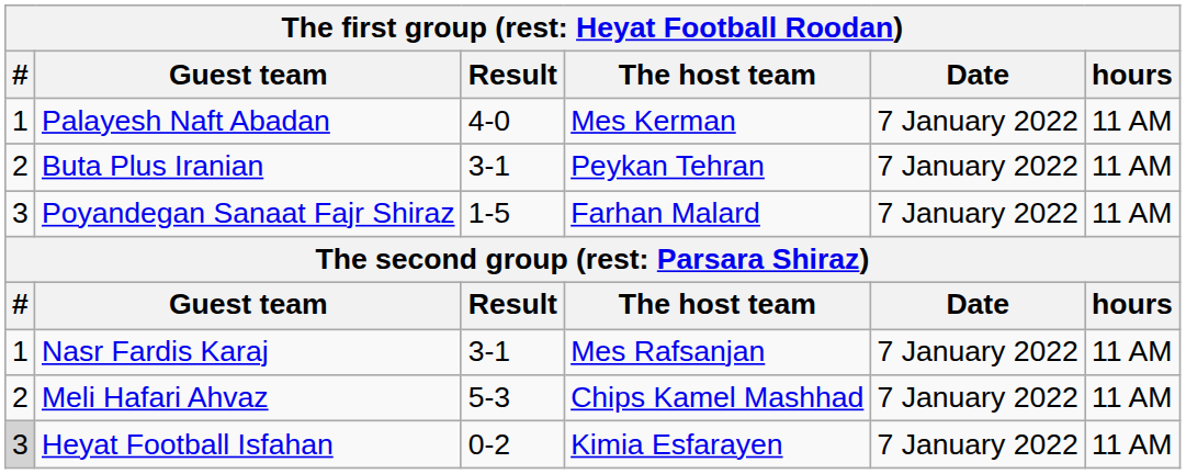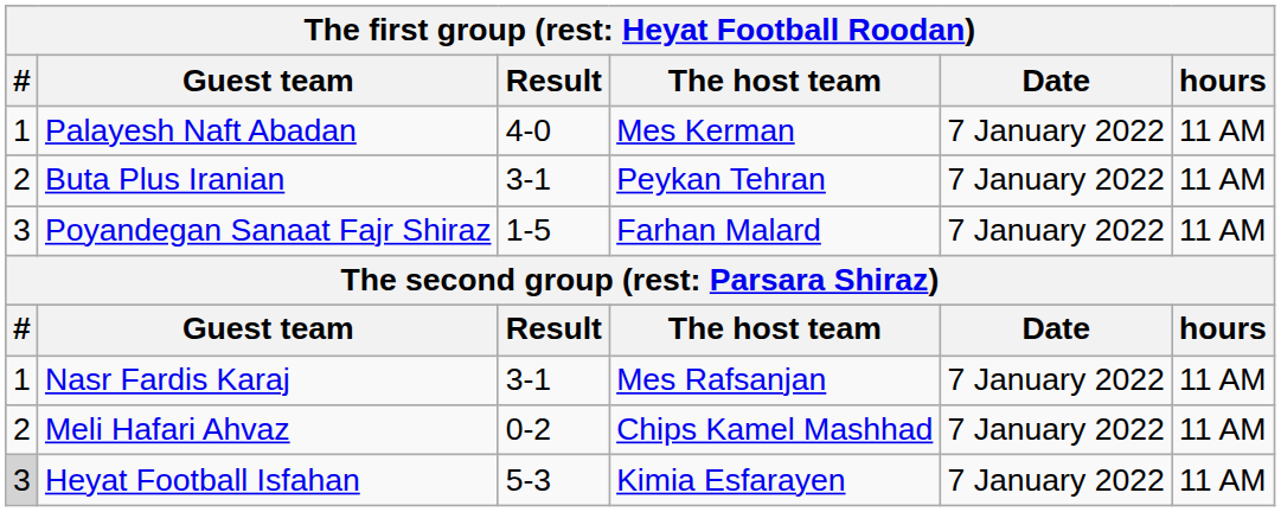 <table class="wikitable">
 <tr>
 <th colspan="6">The first group (rest: <a href='#'>Heyat Football Roodan</a>) </th>
 </tr>
 <tr>
 <th>#</th>
 <th>Guest team</th>
 <th>Result</th>
 <th>The host team</th>
 <th>Date</th>
 <th>hours</th>
 </tr>
 <tr>
 <td>1</td>
 <td><a href='#'>Palayesh Naft Abadan</a></td>
 <td>4-0</td>
 <td><a href='#'>Mes Kerman</a></td>
 <td>7 January 2022</td>
 <td>11 AM</td>
 </tr>
 <tr>
 <td>2</td>
 <td><a href='#'>Buta Plus Iranian</a></td>
 <td>3-1</td>
 <td><a href='#'>Peykan Tehran</a></td>
 <td>7 January 2022</td>
 <td>11 AM</td>
 </tr>
 <tr>
 <td>3</td>
 <td><a href='#'>Poyandegan Sanaat Fajr Shiraz</a></td>
 <td>1-5</td>
 <td><a href='#'>Farhan Malard</a></td>
 <td>7 January 2022</td>
 <td>11 AM</td>
 </tr>
 <tr>
 <th colspan="6">The second group (rest: <a href='#'>Parsara Shiraz</a>) </th>
 </tr>
 <tr>
 <th>#</th>
 <th>Guest team</th>
 <th>Result</th>
 <th>The host team</th>
 <th>Date</th>
 <th>hours</th>
 </tr>
 <tr>
 <td>1</td>
 <td><a href='#'>Nasr Fardis Karaj</a></td>
 <td>3-1</td>
 <td><a href='#'>Mes Rafsanjan</a></td>
 <td>7 January 2022</td>
 <td>11 AM</td>
 </tr>
 <tr>
 <td>2</td>
 <td><a href='#'>Meli Hafari Ahvaz</a></td>
-<td>5-3</td>
+<td>0-2</td>
 <td><a href='#'>Chips Kamel Mashhad</a></td>
 <td>7 January 2022</td>
 <td>11 AM</td>
 </tr>
 <tr>
 <td style="background: lightgrey;">3</td>
 <td><a href='#'>Heyat Football Isfahan</a></td>
-<td>0-2</td>
+<td>5-3</td>
 <td><a href='#'>Kimia Esfarayen</a></td>
 <td>7 January 2022</td>
 <td>11 AM</td>
 </tr>
 </table>
